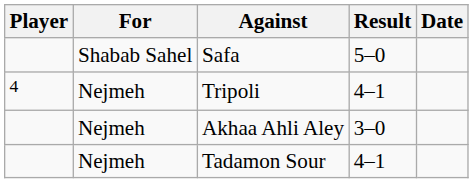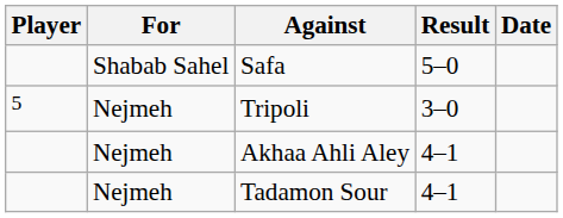 <table class="wikitable">
 <tr>
 <th>Player</th>
 <th>For</th>
 <th>Against</th>
 <th>Result</th>
 <th>Date</th>
 </tr>
 <tr>
 <td> </td>
 <td>Shabab Sahel</td>
 <td>Safa</td>
 <td>5–0</td>
 <td></td>
 </tr>
 <tr>
-<td> <sup>4</sup></td>
+<td> <sup>5</sup></td>
 <td>Nejmeh</td>
 <td>Tripoli</td>
-<td>4–1</td>
+<td>3–0</td>
 <td></td>
 </tr>
 <tr>
 <td> </td>
 <td>Nejmeh</td>
 <td>Akhaa Ahli Aley</td>
-<td>3–0</td>
+<td>4–1</td>
 <td></td>
 </tr>
 <tr>
 <td> </td>
 <td>Nejmeh</td>
 <td>Tadamon Sour</td>
 <td>4–1</td>
 <td></td>
 </tr>
 </table>
